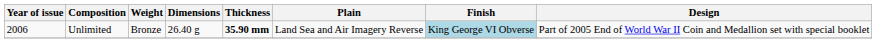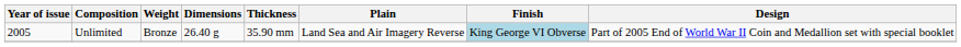 <table class="wikitable">
 <tr>
 <th>Year of issue</th>
 <th>Composition</th>
 <th>Weight</th>
 <th>Dimensions</th>
 <th>Thickness</th>
 <th>Plain</th>
 <th>Finish</th>
 <th>Design</th>
 </tr>
 <tr>
-<td>2006</td>
+<td>2005</td>
 <td>Unlimited</td>
 <td>Bronze</td>
 <td>26.40 g</td>
-<td><strong>35.90 mm</strong></td>
+<td>35.90 mm</td>
 <td>Land Sea and Air Imagery Reverse</td>
 <td style="background: lightblue;">King George VI Obverse</td>
 <td>Part of 2005 End of <a href='#'>World War II</a> Coin and Medallion set with special booklet</td>
 </tr>
 <tr>
 </tr>
 </table>
